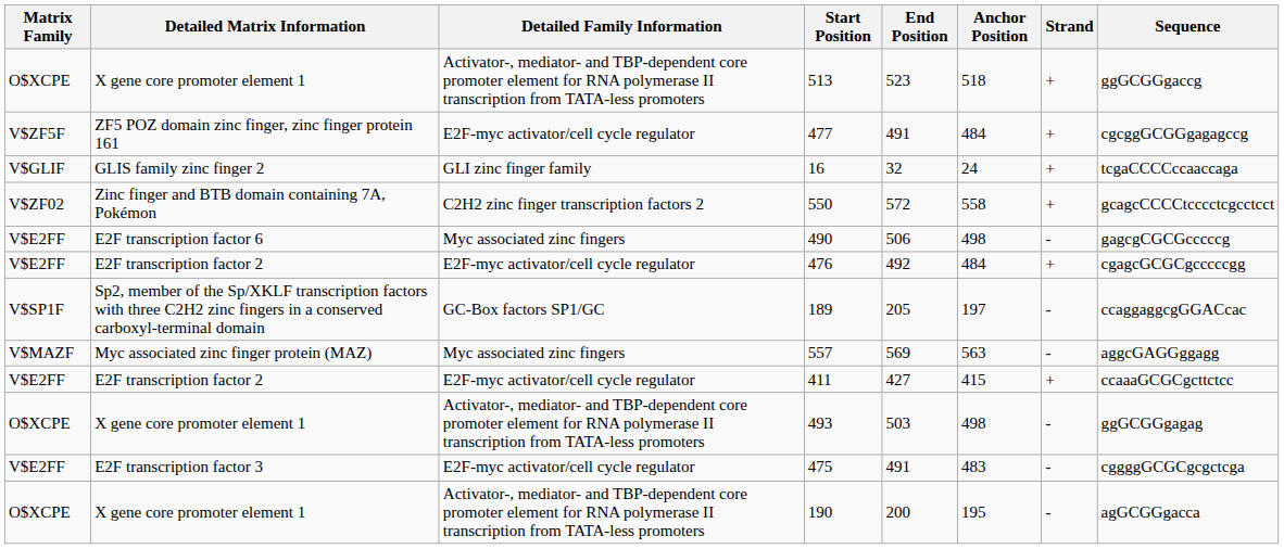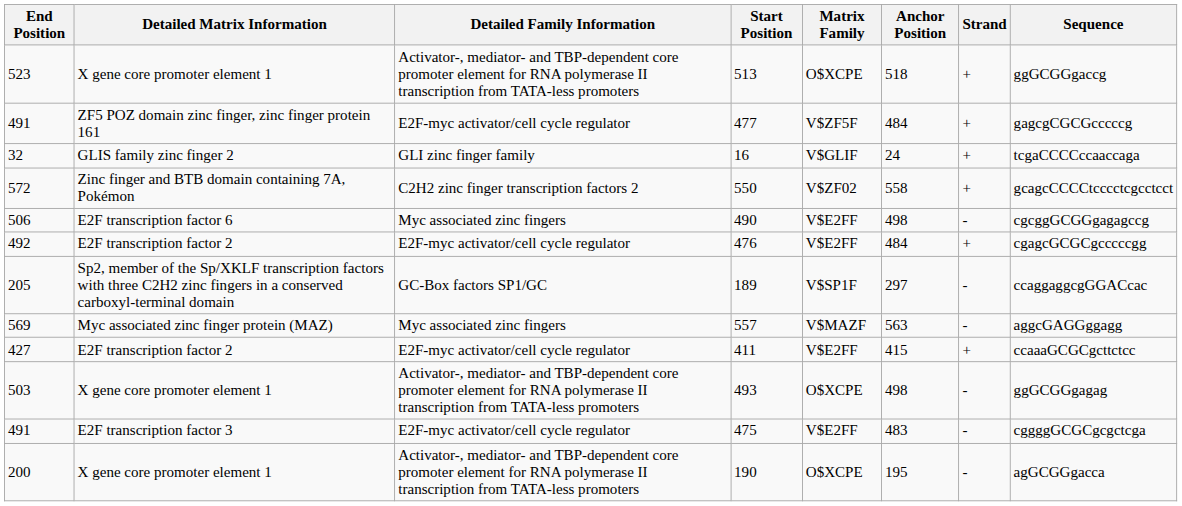 <table class="wikitable">
 <tr>
-<th>Matrix Family</th>
+<th>End Position</th>
 <th>Detailed Matrix Information</th>
 <th>Detailed Family Information</th>
 <th>Start Position</th>
-<th>End Position</th>
+<th>Matrix Family</th>
 <th>Anchor Position</th>
 <th>Strand</th>
 <th>Sequence</th>
 </tr>
 <tr>
-<td>O$XCPE</td>
+<td>523</td>
 <td>X gene core promoter element 1</td>
 <td>Activator-, mediator- and TBP-dependent core promoter element for RNA polymerase II transcription from TATA-less promoters</td>
 <td>513</td>
-<td>523</td>
+<td>O$XCPE</td>
 <td>518</td>
 <td>+</td>
 <td>ggGCGGgaccg</td>
 </tr>
 <tr>
-<td>V$ZF5F</td>
+<td>491</td>
 <td>ZF5 POZ domain zinc finger, zinc finger protein 161</td>
 <td>E2F-myc activator/cell cycle regulator</td>
 <td>477</td>
-<td>491</td>
+<td>V$ZF5F</td>
 <td>484</td>
 <td>+</td>
-<td>cgcggGCGGgagagccg</td>
+<td>gagcgCGCGcccccg</td>
 </tr>
 <tr>
-<td>V$GLIF</td>
+<td>32</td>
 <td>GLIS family zinc finger 2</td>
 <td>GLI zinc finger family</td>
 <td>16</td>
-<td>32</td>
+<td>V$GLIF</td>
 <td>24</td>
 <td>+</td>
 <td>tcgaCCCCccaaccaga</td>
 </tr>
 <tr>
-<td>V$ZF02</td>
+<td>572</td>
 <td>Zinc finger and BTB domain containing 7A, Pokémon</td>
 <td>C2H2 zinc finger transcription factors 2</td>
 <td>550</td>
-<td>572</td>
+<td>V$ZF02</td>
 <td>558</td>
 <td>+</td>
 <td>gcagcCCCCtcccctcgcctcct</td>
 </tr>
 <tr>
-<td>V$E2FF</td>
+<td>506</td>
 <td>E2F transcription factor 6</td>
 <td>Myc associated zinc fingers</td>
 <td>490</td>
-<td>506</td>
+<td>V$E2FF</td>
 <td>498</td>
 <td>-</td>
-<td>gagcgCGCGcccccg</td>
+<td>cgcggGCGGgagagccg</td>
 </tr>
 <tr>
-<td>V$E2FF</td>
+<td>492</td>
 <td>E2F transcription factor 2</td>
 <td>E2F-myc activator/cell cycle regulator</td>
 <td>476</td>
-<td>492</td>
+<td>V$E2FF</td>
 <td>484</td>
 <td>+</td>
 <td>cgagcGCGCgcccccgg</td>
 </tr>
 <tr>
-<td>V$SP1F</td>
+<td>205</td>
 <td>Sp2, member of the Sp/XKLF transcription factors with three C2H2 zinc fingers in a conserved carboxyl-terminal domain</td>
 <td>GC-Box factors SP1/GC</td>
 <td>189</td>
-<td>205</td>
-<td>197</td>
+<td>V$SP1F</td>
+<td>297</td>
 <td>-</td>
 <td>ccaggaggcgGGACcac</td>
 </tr>
 <tr>
-<td>V$MAZF</td>
+<td>569</td>
 <td>Myc associated zinc finger protein (MAZ)</td>
 <td>Myc associated zinc fingers</td>
 <td>557</td>
-<td>569</td>
+<td>V$MAZF</td>
 <td>563</td>
 <td>-</td>
 <td>aggcGAGGggagg</td>
 </tr>
 <tr>
-<td>V$E2FF</td>
+<td>427</td>
 <td>E2F transcription factor 2</td>
 <td>E2F-myc activator/cell cycle regulator</td>
 <td>411</td>
-<td>427</td>
+<td>V$E2FF</td>
 <td>415</td>
 <td>+</td>
 <td>ccaaaGCGCgcttctcc</td>
 </tr>
 <tr>
-<td>O$XCPE</td>
+<td>503</td>
 <td>X gene core promoter element 1</td>
 <td>Activator-, mediator- and TBP-dependent core promoter element for RNA polymerase II transcription from TATA-less promoters</td>
 <td>493</td>
-<td>503</td>
+<td>O$XCPE</td>
 <td>498</td>
 <td>-</td>
 <td>ggGCGGgagag</td>
 </tr>
 <tr>
-<td>V$E2FF</td>
+<td>491</td>
 <td>E2F transcription factor 3</td>
 <td>E2F-myc activator/cell cycle regulator</td>
 <td>475</td>
-<td>491</td>
+<td>V$E2FF</td>
 <td>483</td>
 <td>-</td>
 <td>cggggGCGCgcgctcga</td>
 </tr>
 <tr>
-<td>O$XCPE</td>
+<td>200</td>
 <td>X gene core promoter element 1</td>
 <td>Activator-, mediator- and TBP-dependent core promoter element for RNA polymerase II transcription from TATA-less promoters</td>
 <td>190</td>
-<td>200</td>
+<td>O$XCPE</td>
 <td>195</td>
 <td>-</td>
 <td>agGCGGgacca</td>
 </tr>
 </table>
